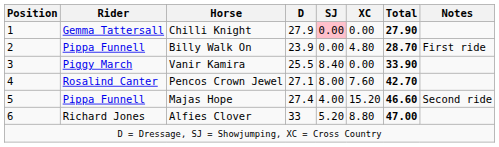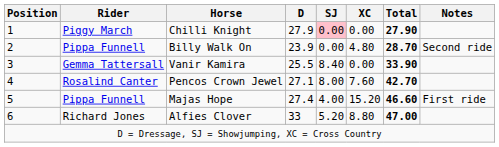 <table class="wikitable">
 <tr>
 <th><strong>Position</strong></th>
 <th><strong>Rider</strong></th>
 <th><strong>Horse</strong></th>
 <th><strong>D</strong></th>
 <th><strong>SJ</strong></th>
 <th><strong>XC</strong></th>
 <th><strong>Total</strong></th>
 <th><strong>Notes</strong></th>
 </tr>
 <tr>
 <td>1</td>
-<td><a href='#'>Gemma Tattersall</a></td>
+<td><a href='#'>Piggy March</a></td>
 <td>Chilli Knight</td>
 <td>27.9</td>
 <td style="background: pink;">0.00</td>
 <td>0.00</td>
 <td><strong>27.90</strong></td>
 <td></td>
 </tr>
 <tr>
 <td>2</td>
 <td><a href='#'>Pippa Funnell</a></td>
 <td>Billy Walk On</td>
 <td>23.9</td>
 <td>0.00</td>
 <td>4.80</td>
 <td><strong>28.70</strong></td>
-<td>First ride</td>
+<td>Second ride</td>
 </tr>
 <tr>
 <td>3</td>
-<td><a href='#'>Piggy March</a></td>
+<td><a href='#'>Gemma Tattersall</a></td>
 <td>Vanir Kamira</td>
 <td>25.5</td>
 <td>8.40</td>
 <td>0.00</td>
 <td><strong>33.90</strong></td>
 <td></td>
 </tr>
 <tr>
 <td>4</td>
 <td><a href='#'>Rosalind Canter</a></td>
 <td>Pencos Crown Jewel</td>
 <td>27.1</td>
 <td>8.00</td>
 <td>7.60</td>
 <td><strong>42.70</strong></td>
 <td></td>
 </tr>
 <tr>
 <td>5</td>
 <td><a href='#'>Pippa Funnell</a></td>
 <td>Majas Hope</td>
 <td>27.4</td>
 <td>4.00</td>
 <td>15.20</td>
 <td><strong>46.60</strong></td>
-<td>Second ride</td>
+<td>First ride</td>
 </tr>
 <tr>
 <td>6</td>
 <td>Richard Jones</td>
 <td>Alfies Clover</td>
 <td>33</td>
 <td>5.20</td>
 <td>8.80</td>
 <td><strong>47.00</strong></td>
 <td></td>
 </tr>
 <tr>
 <td colspan=8 align=center><small>D = Dressage, SJ = Showjumping, XC = Cross Country</small></td>
 </tr>
 </table>
